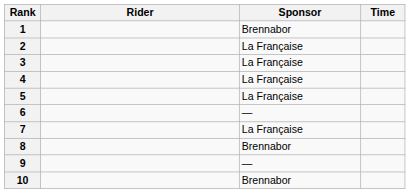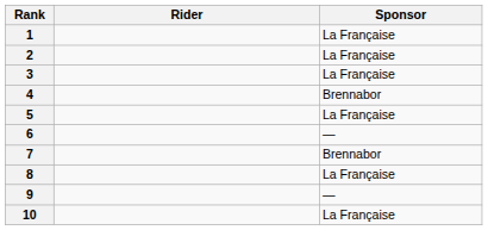 <table class="wikitable" style="width:38em; margin-bottom:0px;">
 <tr>
 <th width=40>Rank</th>
 <th width=250>Rider</th>
 <th width=150>Sponsor</th>
-<th width=50>Time</th>
 </tr>
 <tr>
 <th scope="col">1</th>
 <td></td>
-<td>Brennabor</td>
-<td style="text-align:right;"></td>
+<td style="width:100px;">La Française</td>
 </tr>
 <tr>
 <th scope="col">2</th>
 <td></td>
 <td>La Française</td>
-<td style="text-align:right;"></td>
 </tr>
 <tr>
 <th scope="col">3</th>
 <td></td>
 <td>La Française</td>
-<td style="text-align:right;"></td>
 </tr>
 <tr>
 <th scope="col">4</th>
 <td></td>
-<td>La Française</td>
-<td style="text-align:right;"></td>
+<td>Brennabor</td>
 </tr>
 <tr>
 <th scope="col">5</th>
 <td></td>
 <td>La Française</td>
-<td style="text-align:right;"></td>
 </tr>
 <tr>
 <th scope="col">6</th>
 <td></td>
 <td>—</td>
-<td style="text-align:right;"></td>
 </tr>
 <tr>
 <th scope="col">7</th>
 <td></td>
-<td style="width:100px;">La Française</td>
-<td style="text-align:right;"></td>
+<td>Brennabor</td>
 </tr>
 <tr>
 <th scope="col">8</th>
 <td></td>
-<td>Brennabor</td>
-<td style="text-align:right;"></td>
+<td>La Française</td>
 </tr>
 <tr>
 <th scope="col">9</th>
 <td></td>
 <td>—</td>
-<td style="text-align:right;"></td>
 </tr>
 <tr>
 <th scope="col">10</th>
 <td></td>
-<td>Brennabor</td>
-<td style="text-align:right;"></td>
+<td>La Française</td>
 </tr>
 </table>
